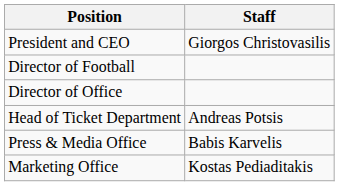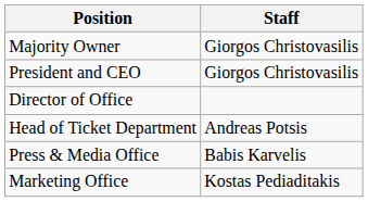 <table class="wikitable">
 <tr>
 <th>Position</th>
 <th>Staff</th>
 </tr>
 <tr>
-<td>President and CEO</td>
+<td>Majority Owner</td>
 <td>Giorgos Christovasilis</td>
 </tr>
 <tr>
-<td>Director of Football</td>
-<td></td>
+<td>President and CEO</td>
+<td>Giorgos Christovasilis</td>
 </tr>
 <tr>
 <td>Director of Office</td>
 <td></td>
 </tr>
 <tr>
 <td>Head of Ticket Department</td>
 <td>Andreas Potsis</td>
 </tr>
 <tr>
 <td>Press & Media Office</td>
 <td>Babis Karvelis</td>
 </tr>
 <tr>
 <td>Marketing Office</td>
 <td>Kostas Pediaditakis</td>
 </tr>
 </table>
